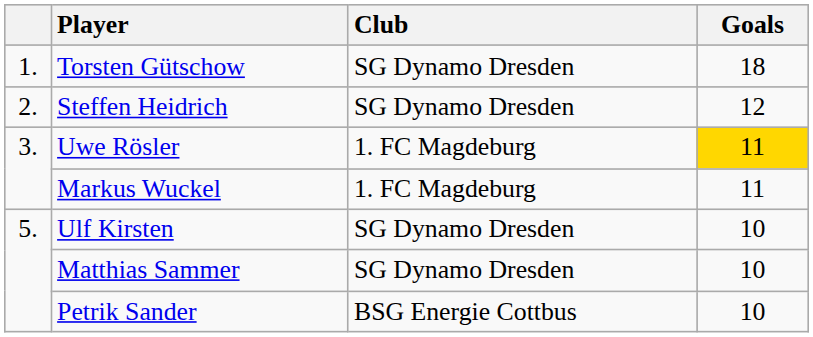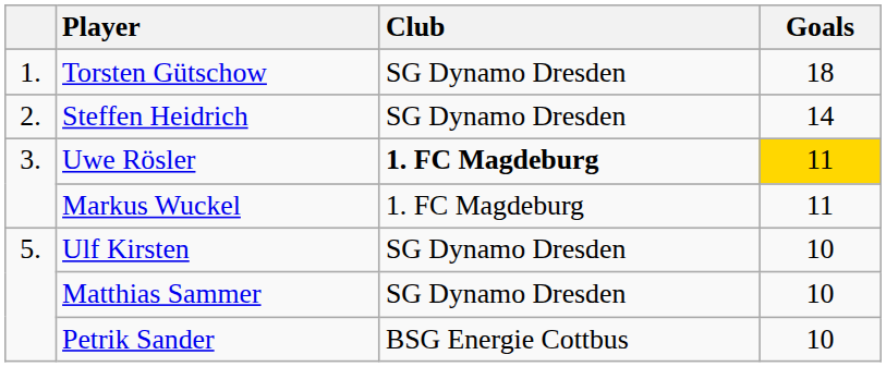 <table class="wikitable" width="500">
 <tr>
 <th></th>
 <th style="text-align:left">Player</th>
 <th style="text-align:left">Club</th>
 <th>Goals</th>
 </tr>
 <tr>
 <td style="text-align:center">1.</td>
 <td><a href='#'>Torsten Gütschow</a></td>
 <td>SG Dynamo Dresden</td>
 <td style="text-align:center">18</td>
 </tr>
 <tr>
 <td style="text-align:center">2.</td>
 <td><a href='#'>Steffen Heidrich</a></td>
 <td>SG Dynamo Dresden</td>
-<td style="text-align:center">12</td>
+<td style="text-align:center">14</td>
 </tr>
 <tr>
 <td valign="top" rowspan="2" style="text-align:center">3.</td>
 <td><a href='#'>Uwe Rösler</a></td>
-<td>1. FC Magdeburg</td>
+<td><strong>1. FC Magdeburg</strong></td>
 <td style="background: gold; text-align:center">11</td>
 </tr>
 <tr>
 <td><a href='#'>Markus Wuckel</a></td>
 <td>1. FC Magdeburg</td>
 <td style="text-align:center">11</td>
 </tr>
 <tr>
 <td valign="top" rowspan="3" style="text-align:center">5.</td>
 <td><a href='#'>Ulf Kirsten</a></td>
 <td>SG Dynamo Dresden</td>
 <td style="text-align:center">10</td>
 </tr>
 <tr>
 <td><a href='#'>Matthias Sammer</a></td>
 <td>SG Dynamo Dresden</td>
 <td style="text-align:center">10</td>
 </tr>
 <tr>
 <td><a href='#'>Petrik Sander</a></td>
 <td>BSG Energie Cottbus</td>
 <td style="text-align:center">10</td>
 </tr>
 </table>
